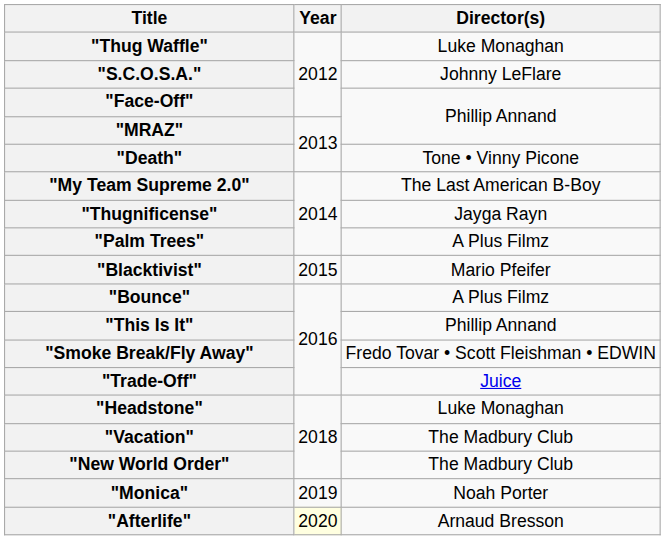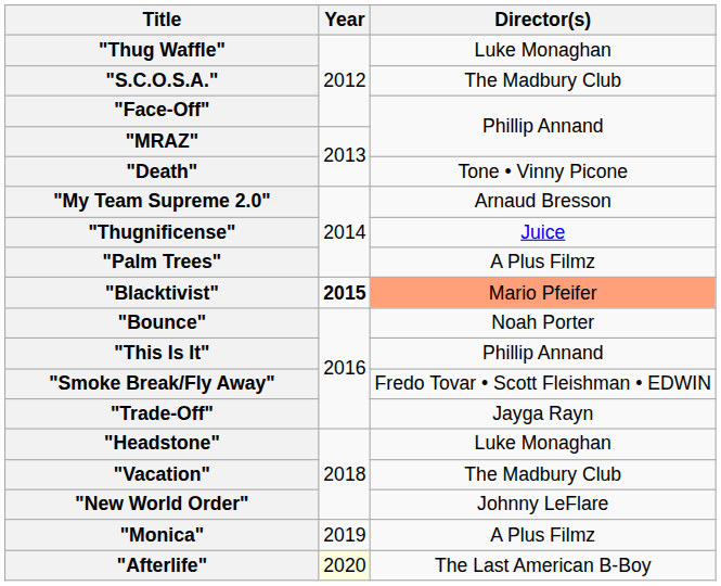 <table class="wikitable plainrowheaders" style="text-align:center;">
 <tr>
 <th scope="col" style="width:16em;">Title</th>
 <th scope="col">Year</th>
 <th scope="col">Director(s)</th>
 </tr>
 <tr>
 <th scope="row">"Thug Waffle"</th>
 <td rowspan="3">2012</td>
 <td>Luke Monaghan</td>
 </tr>
 <tr>
 <th scope="row">"S.C.O.S.A."</th>
-<td>Johnny LeFlare</td>
+<td>The Madbury Club</td>
 </tr>
 <tr>
 <th scope="row">"Face-Off"</th>
 <td rowspan="2">Phillip Annand</td>
 </tr>
 <tr>
 <th scope="row">"MRAZ"</th>
 <td rowspan="2">2013</td>
 </tr>
 <tr>
 <th scope="row">"Death"</th>
 <td>Tone • Vinny Picone</td>
 </tr>
 <tr>
 <th scope="row">"My Team Supreme 2.0"<br></th>
 <td rowspan="3">2014</td>
-<td>The Last American B-Boy</td>
+<td>Arnaud Bresson</td>
 </tr>
 <tr>
 <th scope="row">"Thugnificense"</th>
-<td>Jayga Rayn</td>
+<td><a href='#'>Juice</a></td>
 </tr>
 <tr>
 <th scope="row">"Palm Trees"</th>
 <td>A Plus Filmz</td>
 </tr>
 <tr>
 <th scope="row">"Blacktivist"</th>
-<td>2015</td>
-<td>Mario Pfeifer</td>
+<td><strong>2015</strong></td>
+<td style="background: lightsalmon;">Mario Pfeifer</td>
 </tr>
 <tr>
 <th scope="row">"Bounce"</th>
 <td rowspan="4">2016</td>
-<td>A Plus Filmz</td>
+<td>Noah Porter</td>
 </tr>
 <tr>
 <th scope="row">"This Is It"</th>
 <td>Phillip Annand</td>
 </tr>
 <tr>
 <th scope="row">"Smoke Break/Fly Away"</th>
 <td>Fredo Tovar • Scott Fleishman • EDWIN</td>
 </tr>
 <tr>
 <th scope="row">"Trade-Off"</th>
-<td><a href='#'>Juice</a></td>
+<td>Jayga Rayn</td>
 </tr>
 <tr>
 <th scope="row">"Headstone"</th>
 <td rowspan="3">2018</td>
 <td>Luke Monaghan</td>
 </tr>
 <tr>
 <th scope="row">"Vacation"<br></th>
 <td>The Madbury Club</td>
 </tr>
 <tr>
 <th scope="row">"New World Order"</th>
-<td>The Madbury Club</td>
+<td>Johnny LeFlare</td>
 </tr>
 <tr>
 <th scope="row">"Monica"<br></th>
 <td rowspan="1">2019</td>
-<td>Noah Porter</td>
+<td>A Plus Filmz</td>
 </tr>
 <tr>
 <th>"Afterlife"</th>
 <td style="background: lightyellow;">2020</td>
-<td>Arnaud Bresson</td>
+<td>The Last American B-Boy</td>
 </tr>
 </table>
